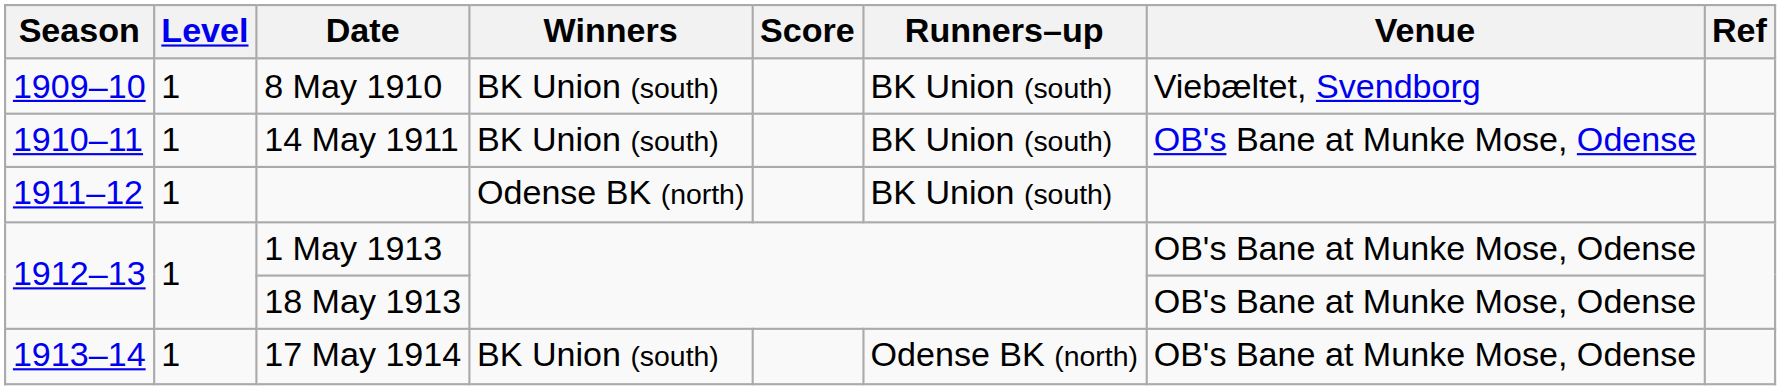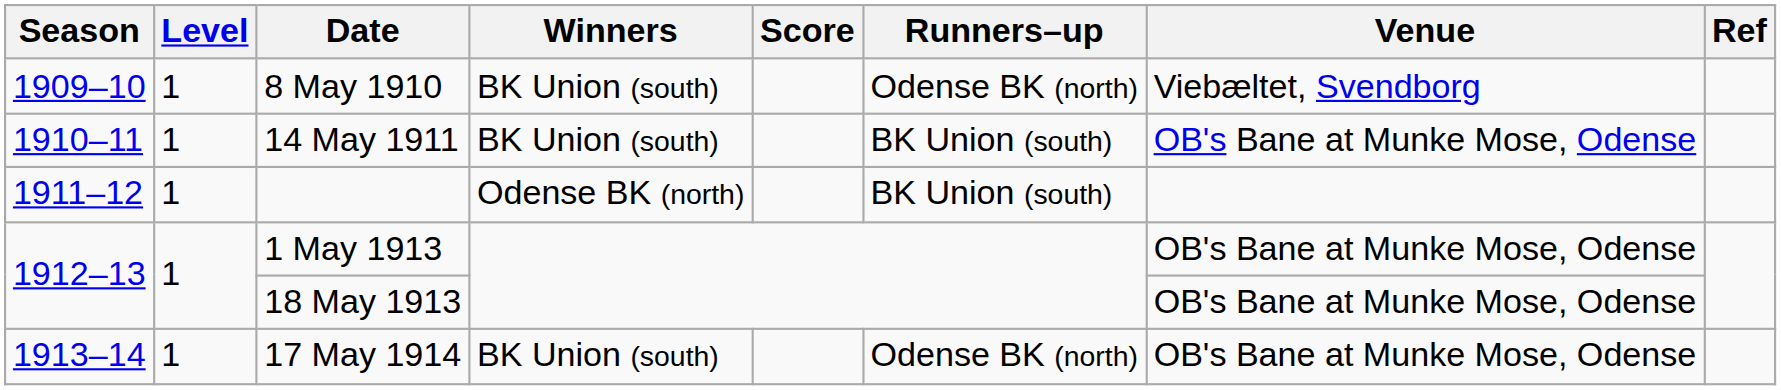 <table class="sortable wikitable plainrowheaders">
 <tr>
 <th>Season</th>
 <th><a href='#'>Level</a></th>
 <th>Date</th>
 <th>Winners</th>
 <th>Score</th>
 <th>Runners–up</th>
 <th>Venue</th>
 <th>Ref</th>
 </tr>
 <tr>
 <td><a href='#'>1909–10</a></td>
 <td>1</td>
 <td>8 May 1910</td>
 <td>BK Union <small>(south)</small></td>
 <td></td>
-<td>BK Union <small>(south)</small></td>
+<td>Odense BK <small>(north)</small></td>
 <td>Viebæltet, <a href='#'>Svendborg</a></td>
 <td></td>
 </tr>
 <tr>
 <td><a href='#'>1910–11</a></td>
 <td>1</td>
 <td>14 May 1911</td>
 <td>BK Union <small>(south)</small></td>
 <td></td>
 <td>BK Union <small>(south)</small></td>
 <td><a href='#'>OB's</a> Bane at Munke Mose, <a href='#'>Odense</a></td>
 <td></td>
 </tr>
 <tr>
 <td><a href='#'>1911–12</a></td>
 <td>1</td>
 <td></td>
 <td>Odense BK <small>(north)</small></td>
 <td></td>
 <td>BK Union <small>(south)</small></td>
 <td></td>
 <td></td>
 </tr>
 <tr>
 <td rowspan="2"><a href='#'>1912–13</a></td>
 <td rowspan="2">1</td>
 <td>1 May 1913</td>
 <td rowspan="2" colspan="3"></td>
 <td>OB's Bane at Munke Mose, Odense</td>
 <td rowspan="2"></td>
 </tr>
 <tr>
 <td>18 May 1913</td>
 <td>OB's Bane at Munke Mose, Odense</td>
 </tr>
 <tr>
 <td><a href='#'>1913–14</a></td>
 <td>1</td>
 <td>17 May 1914</td>
 <td>BK Union <small>(south)</small></td>
 <td></td>
 <td>Odense BK <small>(north)</small></td>
 <td>OB's Bane at Munke Mose, Odense</td>
 <td></td>
 </tr>
 </table>
